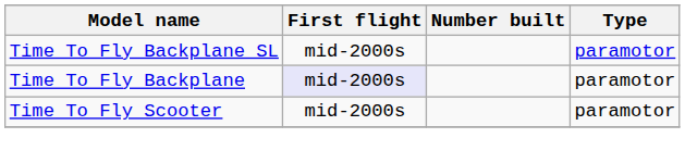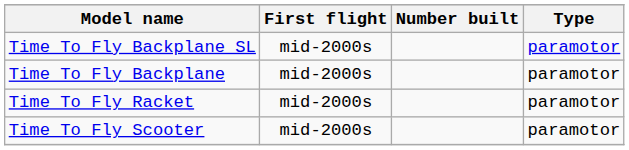 <table class="wikitable" align=center>
 <tr>
 </tr>
 <tr style="background:#efefef;">
 <th>Model name</th>
 <th>First flight</th>
 <th>Number built</th>
 <th>Type</th>
 </tr>
 <tr>
 <td align=left><a href='#'>Time To Fly Backplane SL</a></td>
 <td align=center>mid-2000s</td>
 <td align=center></td>
 <td align=left><a href='#'>paramotor</a></td>
 </tr>
 <tr>
 <td align=left><a href='#'>Time To Fly Backplane</a></td>
-<td align=center style="background: lavender;">mid-2000s</td>
+<td align=center>mid-2000s</td>
+<td align=center></td>
+<td align=left>paramotor</td>
+</tr>
+<tr>
+<td align=left><a href='#'>Time To Fly Racket</a></td>
+<td align=center>mid-2000s</td>
 <td align=center></td>
 <td align=left>paramotor</td>
 </tr>
 <tr>
 <td align=left><a href='#'>Time To Fly Scooter</a></td>
 <td align=center>mid-2000s</td>
 <td align=center></td>
 <td align=left>paramotor</td>
 </tr>
 <tr>
 </tr>
 </table>
